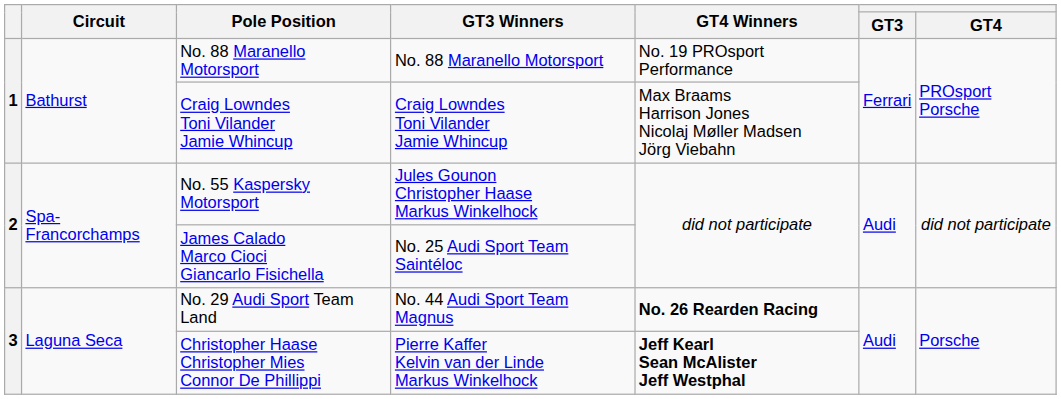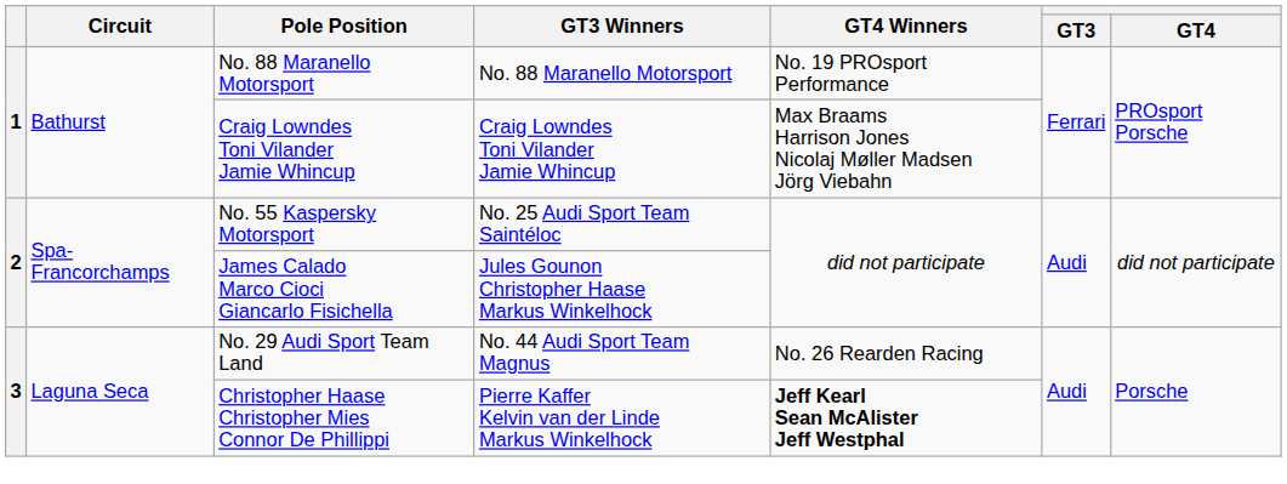 <table class="wikitable" style="font-size: 85%;">
 <tr>
 <th rowspan=2></th>
 <th rowspan=2>Circuit</th>
 <th rowspan=2>Pole Position</th>
 <th rowspan=2>GT3 Winners</th>
 <th rowspan=2>GT4 Winners</th>
 <th colspan=2></th>
 </tr>
 <tr>
 <th>GT3</th>
 <th>GT4</th>
 </tr>
 <tr>
 <th rowspan=2>1</th>
 <td rowspan=2> <a href='#'>Bathurst</a></td>
 <td> No. 88 <a href='#'>Maranello Motorsport</a></td>
 <td> No. 88 <a href='#'>Maranello Motorsport</a></td>
 <td> No. 19 PROsport Performance</td>
 <td rowspan=2><a href='#'>Ferrari</a></td>
 <td rowspan=2><a href='#'>PROsport Porsche</a></td>
 </tr>
 <tr>
 <td> <a href='#'>Craig Lowndes</a><br> <a href='#'>Toni Vilander</a><br> <a href='#'>Jamie Whincup</a></td>
 <td> <a href='#'>Craig Lowndes</a><br> <a href='#'>Toni Vilander</a><br> <a href='#'>Jamie Whincup</a></td>
 <td> Max Braams<br> Harrison Jones<br> Nicolaj Møller Madsen<br> Jörg Viebahn</td>
 </tr>
 <tr>
 <th rowspan=2>2</th>
 <td rowspan=2> <a href='#'>Spa-Francorchamps</a></td>
 <td> No. 55 <a href='#'>Kaspersky Motorsport</a></td>
-<td> <a href='#'>Jules Gounon</a><br> <a href='#'>Christopher Haase</a><br> <a href='#'>Markus Winkelhock</a></td>
+<td> No. 25 <a href='#'>Audi Sport Team Saintéloc</a></td>
 <td rowspan="2" align="center"><em>did not participate</em></td>
 <td rowspan=2><a href='#'>Audi</a></td>
 <td rowspan="2" align="center"><em>did not participate</em></td>
 </tr>
 <tr>
 <td> <a href='#'>James Calado</a><br> <a href='#'>Marco Cioci</a><br> <a href='#'>Giancarlo Fisichella</a></td>
-<td> No. 25 <a href='#'>Audi Sport Team Saintéloc</a></td>
+<td> <a href='#'>Jules Gounon</a><br> <a href='#'>Christopher Haase</a><br> <a href='#'>Markus Winkelhock</a></td>
 </tr>
 <tr>
 <th rowspan=2>3</th>
 <td rowspan=2> <a href='#'>Laguna Seca</a></td>
 <td> No. 29 <a href='#'>Audi Sport</a> Team Land</td>
 <td> No. 44 <a href='#'>Audi Sport Team Magnus</a></td>
-<td><strong> No. 26 Rearden Racing</strong></td>
+<td> No. 26 Rearden Racing</td>
 <td rowspan=2><a href='#'>Audi</a></td>
 <td rowspan=2><a href='#'>Porsche</a></td>
 </tr>
 <tr>
 <td> <a href='#'>Christopher Haase</a><br> <a href='#'>Christopher Mies</a><br> <a href='#'>Connor De Phillippi</a></td>
 <td> <a href='#'>Pierre Kaffer</a><br> <a href='#'>Kelvin van der Linde</a><br> <a href='#'>Markus Winkelhock</a></td>
 <td><strong> Jeff Kearl<br> Sean McAlister<br> Jeff Westphal</strong></td>
 </tr>
 </table>
